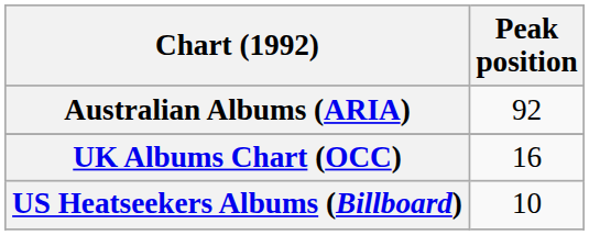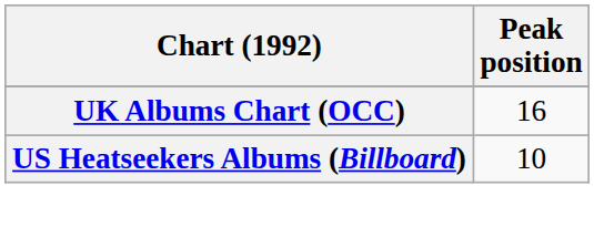 <table class="wikitable sortable plainrowheaders">
 <tr>
 <th scope="col">Chart (1992)</th>
 <th scope="col">Peak<br>position</th>
-</tr>
-<tr>
-<th scope="row">Australian Albums (<a href='#'>ARIA</a>)</th>
-<td style="text-align:center;">92</td>
 </tr>
 <tr>
 </tr>
 <tr>
 <th scope="row"><a href='#'>UK Albums Chart</a> (<a href='#'>OCC</a>)</th>
 <td style="text-align:center;">16</td>
 </tr>
 <tr>
 <th scope="row"><a href='#'>US Heatseekers Albums</a> (<em><a href='#'>Billboard</a></em>)</th>
 <td style="text-align:center;">10</td>
 </tr>
 </table>
